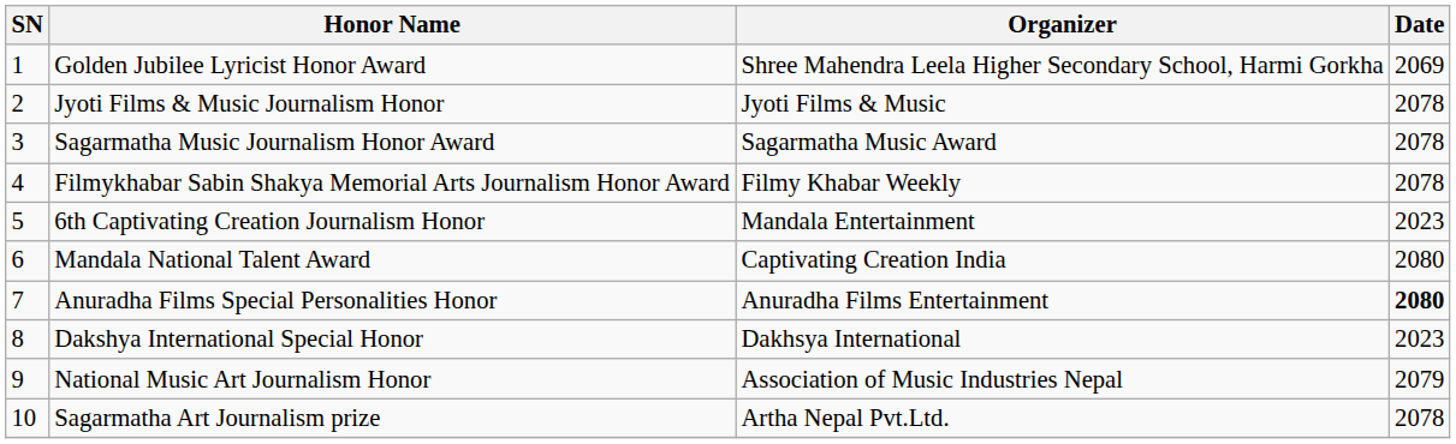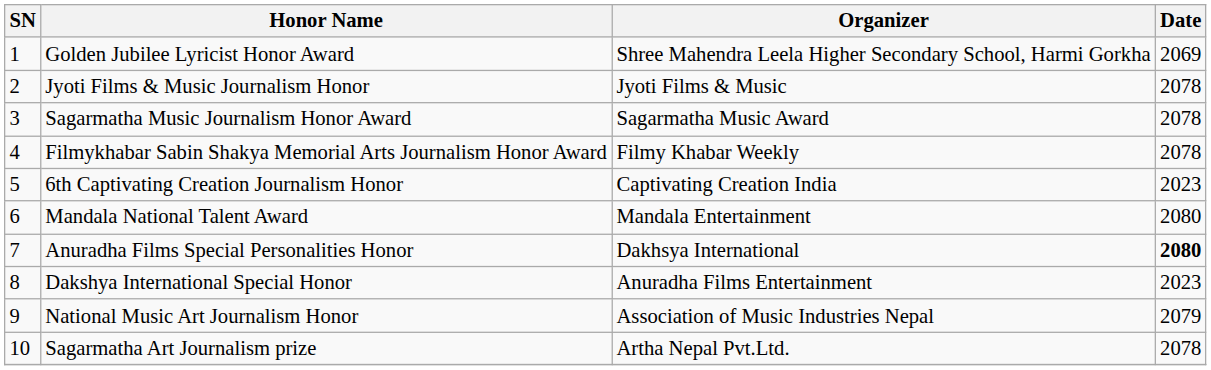 <table class="wikitable">
 <tr>
 <th>SN</th>
 <th>Honor Name</th>
 <th>Organizer</th>
 <th>Date</th>
 </tr>
 <tr>
 <td>1</td>
 <td>Golden Jubilee Lyricist Honor Award</td>
 <td>Shree Mahendra Leela Higher Secondary School, Harmi Gorkha</td>
 <td>2069</td>
 </tr>
 <tr>
 <td>2</td>
 <td>Jyoti Films & Music Journalism Honor</td>
 <td>Jyoti Films & Music</td>
 <td>2078</td>
 </tr>
 <tr>
 <td>3</td>
 <td>Sagarmatha Music Journalism Honor Award</td>
 <td>Sagarmatha Music Award</td>
 <td>2078</td>
 </tr>
 <tr>
 <td>4</td>
 <td>Filmykhabar Sabin Shakya Memorial Arts Journalism Honor Award</td>
 <td>Filmy Khabar Weekly</td>
 <td>2078</td>
 </tr>
 <tr>
 <td>5</td>
 <td>6th Captivating Creation Journalism Honor</td>
-<td>Mandala Entertainment</td>
+<td>Captivating Creation India</td>
 <td>2023</td>
 </tr>
 <tr>
 <td>6</td>
 <td>Mandala National Talent Award</td>
-<td>Captivating Creation India</td>
+<td>Mandala Entertainment</td>
 <td>2080</td>
 </tr>
 <tr>
 <td>7</td>
 <td>Anuradha Films Special Personalities Honor</td>
-<td>Anuradha Films Entertainment</td>
+<td>Dakhsya International</td>
 <td><strong>2080</strong></td>
 </tr>
 <tr>
 <td>8</td>
 <td>Dakshya International Special Honor</td>
-<td>Dakhsya International</td>
+<td>Anuradha Films Entertainment</td>
 <td>2023</td>
 </tr>
 <tr>
 <td>9</td>
 <td>National Music Art Journalism Honor</td>
 <td>Association of Music Industries Nepal</td>
 <td>2079</td>
 </tr>
 <tr>
 <td>10</td>
 <td>Sagarmatha Art Journalism prize</td>
 <td>Artha Nepal Pvt.Ltd.</td>
 <td>2078</td>
 </tr>
 <tr>
 </tr>
 </table>
